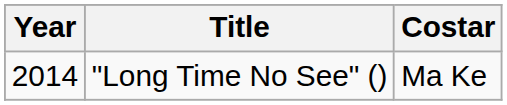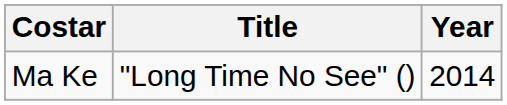 <table class="wikitable">
 <tr>
+<th>Costar</th>
+<th>Title</th>
 <th>Year</th>
-<th>Title</th>
-<th>Costar</th>
 </tr>
 <tr>
+<td>Ma Ke</td>
+<td>"Long Time No See" ()</td>
 <td>2014</td>
-<td>"Long Time No See" ()</td>
-<td>Ma Ke</td>
 </tr>
 </table>
